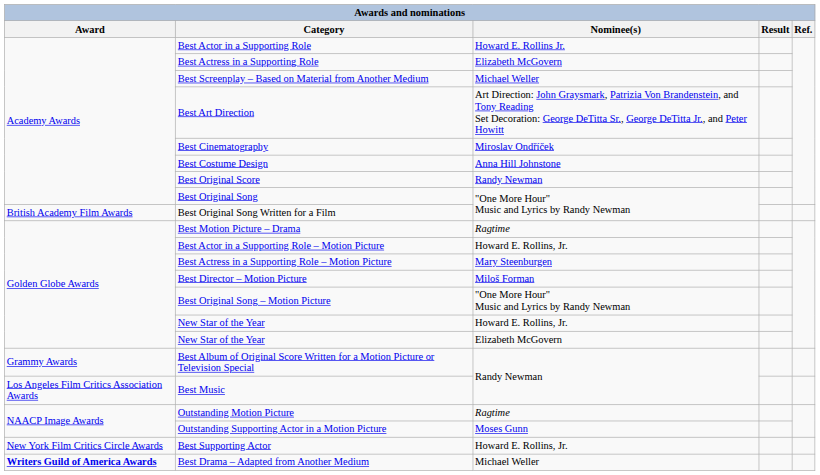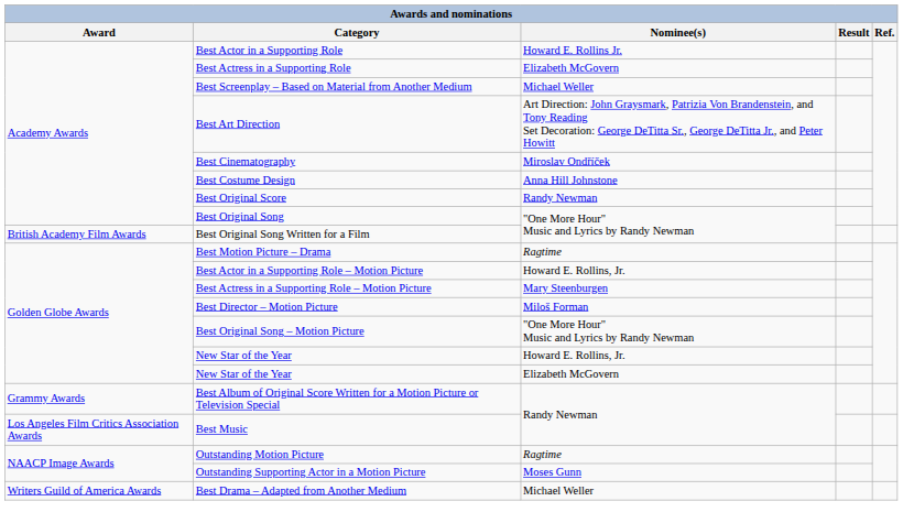 <table class="wikitable">
 <tr style="background:#ccc; text-align:center;">
 <th colspan="5" style="background: LightSteelBlue;">Awards and nominations</th>
 </tr>
 <tr style="background:#ccc; text-align:center;">
 <th>Award</th>
 <th>Category</th>
 <th>Nominee(s)</th>
 <th>Result</th>
 <th>Ref.</th>
 </tr>
 <tr>
 <td rowspan="8"><a href='#'>Academy Awards</a></td>
 <td><a href='#'>Best Actor in a Supporting Role</a></td>
 <td><a href='#'>Howard E. Rollins Jr.</a></td>
 <td></td>
 <td align="center" rowspan="8"> <br> </td>
 </tr>
 <tr>
 <td><a href='#'>Best Actress in a Supporting Role</a></td>
 <td><a href='#'>Elizabeth McGovern</a></td>
 <td></td>
 </tr>
 <tr>
 <td><a href='#'>Best Screenplay – Based on Material from Another Medium</a></td>
 <td><a href='#'>Michael Weller</a></td>
 <td></td>
 </tr>
 <tr>
 <td><a href='#'>Best Art Direction</a></td>
 <td>Art Direction: <a href='#'>John Graysmark</a>, <a href='#'>Patrizia Von Brandenstein</a>, and <a href='#'>Tony Reading</a> <br> Set Decoration: <a href='#'>George DeTitta Sr.</a>, <a href='#'>George DeTitta Jr.</a>, and <a href='#'>Peter Howitt</a></td>
 <td></td>
 </tr>
 <tr>
 <td><a href='#'>Best Cinematography</a></td>
 <td><a href='#'>Miroslav Ondříček</a></td>
 <td></td>
 </tr>
 <tr>
 <td><a href='#'>Best Costume Design</a></td>
 <td><a href='#'>Anna Hill Johnstone</a></td>
 <td></td>
 </tr>
 <tr>
 <td><a href='#'>Best Original Score</a></td>
 <td><a href='#'>Randy Newman</a></td>
 <td></td>
 </tr>
 <tr>
 <td><a href='#'>Best Original Song</a></td>
 <td rowspan="2">"One More Hour" <br> Music and Lyrics by Randy Newman</td>
 <td></td>
 </tr>
 <tr>
 <td><a href='#'>British Academy Film Awards</a></td>
 <td>Best Original Song Written for a Film</td>
 <td></td>
 <td align="center"></td>
 </tr>
 <tr>
 <td rowspan="7"><a href='#'>Golden Globe Awards</a></td>
 <td><a href='#'>Best Motion Picture – Drama</a></td>
 <td><em>Ragtime</em></td>
 <td></td>
 <td align="center" rowspan="7"></td>
 </tr>
 <tr>
 <td><a href='#'>Best Actor in a Supporting Role – Motion Picture</a></td>
 <td>Howard E. Rollins, Jr.</td>
 <td></td>
 </tr>
 <tr>
 <td><a href='#'>Best Actress in a Supporting Role – Motion Picture</a></td>
 <td><a href='#'>Mary Steenburgen</a></td>
 <td></td>
 </tr>
 <tr>
 <td><a href='#'>Best Director – Motion Picture</a></td>
 <td><a href='#'>Miloš Forman</a></td>
 <td></td>
 </tr>
 <tr>
 <td><a href='#'>Best Original Song – Motion Picture</a></td>
 <td>"One More Hour" <br> Music and Lyrics by Randy Newman</td>
 <td></td>
 </tr>
 <tr>
 <td><a href='#'>New Star of the Year</a></td>
 <td>Howard E. Rollins, Jr.</td>
 <td></td>
 </tr>
 <tr>
 <td><a href='#'>New Star of the Year</a></td>
 <td>Elizabeth McGovern</td>
 <td></td>
 </tr>
 <tr>
 <td><a href='#'>Grammy Awards</a></td>
 <td><a href='#'>Best Album of Original Score Written for a Motion Picture or Television Special</a></td>
 <td rowspan="2">Randy Newman</td>
 <td></td>
 <td align="center"></td>
 </tr>
 <tr>
 <td><a href='#'>Los Angeles Film Critics Association Awards</a></td>
 <td><a href='#'>Best Music</a></td>
 <td></td>
 <td align="center"></td>
 </tr>
 <tr>
 <td rowspan="2"><a href='#'>NAACP Image Awards</a></td>
 <td><a href='#'>Outstanding Motion Picture</a></td>
 <td><em>Ragtime</em></td>
 <td></td>
 <td align="center" rowspan="2"></td>
 </tr>
 <tr>
 <td><a href='#'>Outstanding Supporting Actor in a Motion Picture</a></td>
 <td><a href='#'>Moses Gunn</a></td>
 <td></td>
 </tr>
 <tr>
-<td><a href='#'>New York Film Critics Circle Awards</a></td>
-<td><a href='#'>Best Supporting Actor</a></td>
-<td>Howard E. Rollins, Jr.</td>
-<td></td>
-<td align="center"></td>
-</tr>
-<tr>
-<td><strong><a href='#'>Writers Guild of America Awards</a></strong></td>
+<td><a href='#'>Writers Guild of America Awards</a></td>
 <td><a href='#'>Best Drama – Adapted from Another Medium</a></td>
 <td>Michael Weller</td>
 <td></td>
 <td align="center"></td>
 </tr>
 </table>
